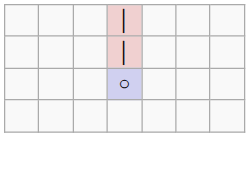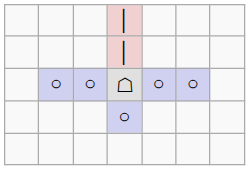 <table border="1" class="wikitable">
 <tr align=center>
 <td width="20"> </td>
 <td width="20"> </td>
 <td width="20"> </td>
 <td width="20" style="background:#f0d0d0;">│</td>
 <td width="20"> </td>
 <td width="20"> </td>
 <td width="20"> </td>
 </tr>
 <tr align=center>
 <td> </td>
 <td> </td>
 <td> </td>
 <td style="background:#f0d0d0;">│</td>
 <td> </td>
 <td> </td>
 <td> </td>
 </tr>
 <tr align=center>
 <td> </td>
+<td style="background:#d0d0f0;">○</td>
+<td style="background:#d0d0f0;">○</td>
+<td style="background:#e0e0e0;">☖</td>
+<td style="background:#d0d0f0;">○</td>
+<td style="background:#d0d0f0;">○</td>
+<td> </td>
+</tr>
+<tr align=center>
+<td> </td>
 <td> </td>
 <td> </td>
 <td style="background:#d0d0f0;">○</td>
 <td> </td>
 <td> </td>
 <td> </td>
 </tr>
 <tr align=center>
 <td> </td>
 <td> </td>
 <td> </td>
 <td> </td>
 <td> </td>
 <td> </td>
 <td> </td>
 </tr>
 </table>
